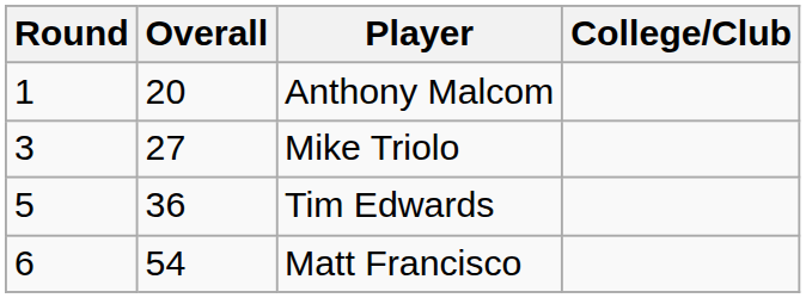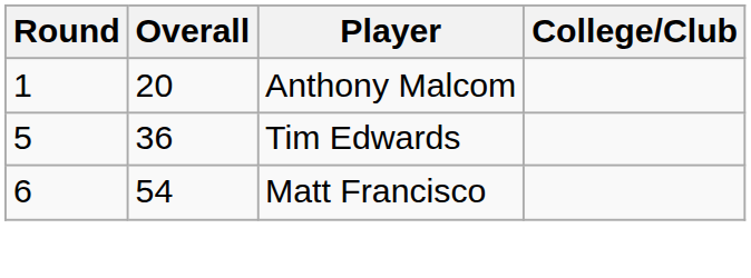 <table class="wikitable">
 <tr>
 <th>Round</th>
 <th>Overall</th>
 <th>Player</th>
 <th>College/Club</th>
 </tr>
 <tr>
 <td>1</td>
 <td>20</td>
 <td>Anthony Malcom</td>
-<td></td>
-</tr>
-<tr>
-<td>3</td>
-<td>27</td>
-<td>Mike Triolo</td>
 <td></td>
 </tr>
 <tr>
 <td>5</td>
 <td>36</td>
 <td>Tim Edwards</td>
 <td></td>
 </tr>
 <tr>
 <td>6</td>
 <td>54</td>
 <td>Matt Francisco</td>
 <td></td>
 </tr>
 </table>
